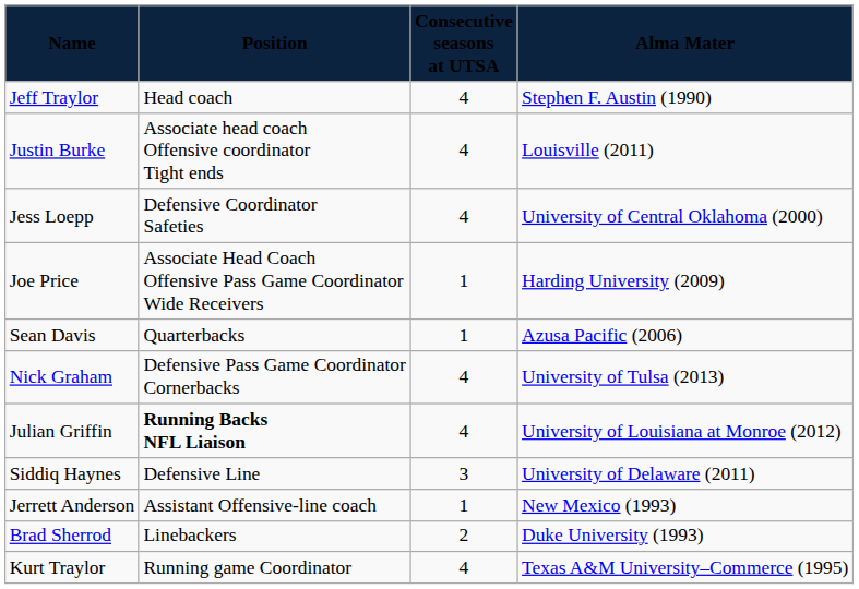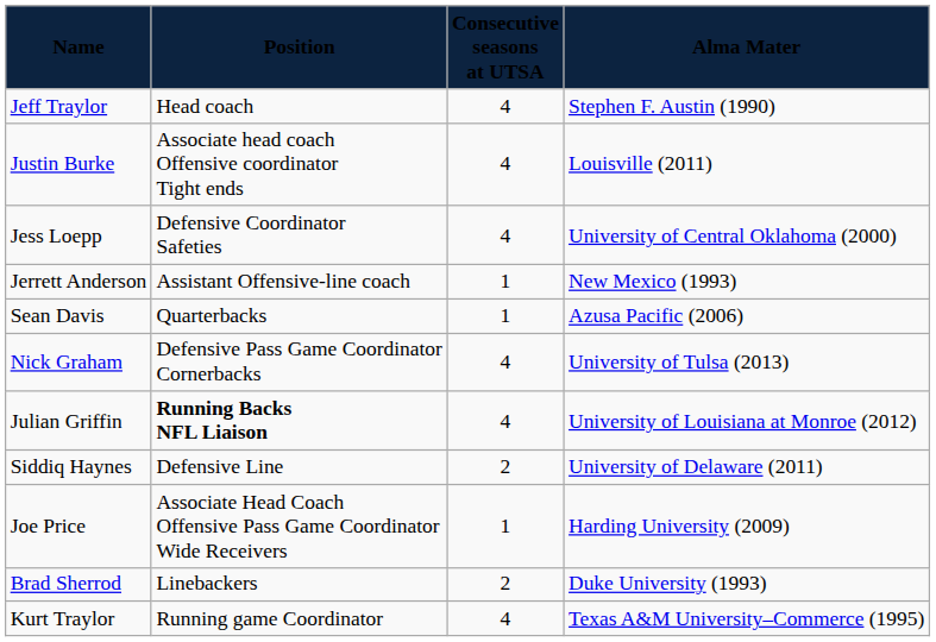 <table class="wikitable" style="font-size:90%;">
 <tr>
 <th style="background:#0C2340;"><span>Name</span></th>
 <th style="background:#0C2340;"><span>Position</span></th>
 <th style="background:#0C2340;"><span>Consecutive<br>seasons<br>at UTSA</span></th>
 <th style="background:#0C2340;"><span>Alma Mater</span></th>
 </tr>
 <tr>
 <td><a href='#'>Jeff Traylor</a></td>
 <td>Head coach</td>
 <td style="text-align:center;">4</td>
 <td><a href='#'>Stephen F. Austin</a> (1990)</td>
 </tr>
 <tr>
 <td><a href='#'>Justin Burke</a></td>
 <td>Associate head coach<br>Offensive coordinator<br>Tight ends</td>
 <td style="text-align:center;">4</td>
 <td><a href='#'>Louisville</a> (2011)</td>
 </tr>
 <tr>
 <td>Jess Loepp</td>
 <td>Defensive Coordinator<br>Safeties</td>
 <td style="text-align:center;">4</td>
 <td><a href='#'>University of Central Oklahoma</a> (2000)</td>
 </tr>
 <tr>
-<td>Joe Price</td>
-<td>Associate Head Coach<br>Offensive Pass Game Coordinator<br>Wide Receivers</td>
+<td>Jerrett Anderson</td>
+<td>Assistant Offensive-line coach</td>
 <td style="text-align:center;">1</td>
-<td><a href='#'>Harding University</a> (2009)</td>
+<td><a href='#'>New Mexico</a> (1993)</td>
 </tr>
 <tr>
 <td>Sean Davis</td>
 <td>Quarterbacks</td>
 <td style="text-align:center;">1</td>
 <td><a href='#'>Azusa Pacific</a> (2006)</td>
 </tr>
 <tr>
 <td><a href='#'>Nick Graham</a></td>
 <td>Defensive Pass Game Coordinator<br>Cornerbacks</td>
 <td style="text-align:center;">4</td>
 <td><a href='#'>University of Tulsa</a> (2013)</td>
 </tr>
 <tr>
 <td>Julian Griffin</td>
 <td><strong>Running Backs<br>NFL Liaison</strong></td>
 <td style="text-align:center;">4</td>
 <td><a href='#'>University of Louisiana at Monroe</a> (2012)</td>
 </tr>
 <tr>
 <td>Siddiq Haynes</td>
 <td>Defensive Line</td>
-<td style="text-align:center;">3</td>
+<td style="text-align:center;">2</td>
 <td><a href='#'>University of Delaware</a> (2011)</td>
 </tr>
 <tr>
-<td>Jerrett Anderson</td>
-<td>Assistant Offensive-line coach</td>
+<td>Joe Price</td>
+<td>Associate Head Coach<br>Offensive Pass Game Coordinator<br>Wide Receivers</td>
 <td style="text-align:center;">1</td>
-<td><a href='#'>New Mexico</a> (1993)</td>
+<td><a href='#'>Harding University</a> (2009)</td>
 </tr>
 <tr>
 <td><a href='#'>Brad Sherrod</a></td>
 <td>Linebackers</td>
 <td style="text-align:center;">2</td>
 <td><a href='#'>Duke University</a> (1993)</td>
 </tr>
 <tr>
 <td>Kurt Traylor</td>
 <td>Running game Coordinator</td>
 <td style="text-align:center;">4</td>
 <td><a href='#'>Texas A&M University–Commerce</a> (1995)</td>
 </tr>
 </table>
